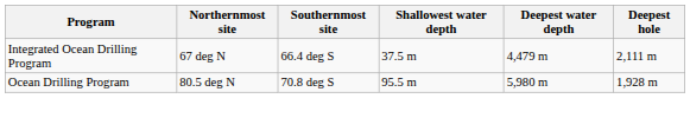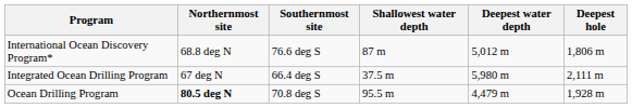 <table class="wikitable">
 <tr>
 <th>Program</th>
 <th>Northernmost site</th>
 <th>Southernmost site</th>
 <th>Shallowest water depth</th>
 <th>Deepest water depth</th>
 <th>Deepest hole</th>
 </tr>
 <tr>
+<td>International Ocean Discovery Program*</td>
+<td>68.8 deg N</td>
+<td>76.6 deg S</td>
+<td>87 m</td>
+<td>5,012 m</td>
+<td>1,806 m</td>
+</tr>
+<tr>
 <td>Integrated Ocean Drilling Program</td>
 <td>67 deg N</td>
 <td>66.4 deg S</td>
 <td>37.5 m</td>
-<td>4,479 m</td>
+<td>5,980 m</td>
 <td>2,111 m</td>
 </tr>
 <tr>
 <td>Ocean Drilling Program</td>
-<td>80.5 deg N</td>
+<td><strong>80.5 deg N</strong></td>
 <td>70.8 deg S</td>
 <td>95.5 m</td>
-<td>5,980 m</td>
+<td>4,479 m</td>
 <td>1,928 m</td>
 </tr>
 </table>
